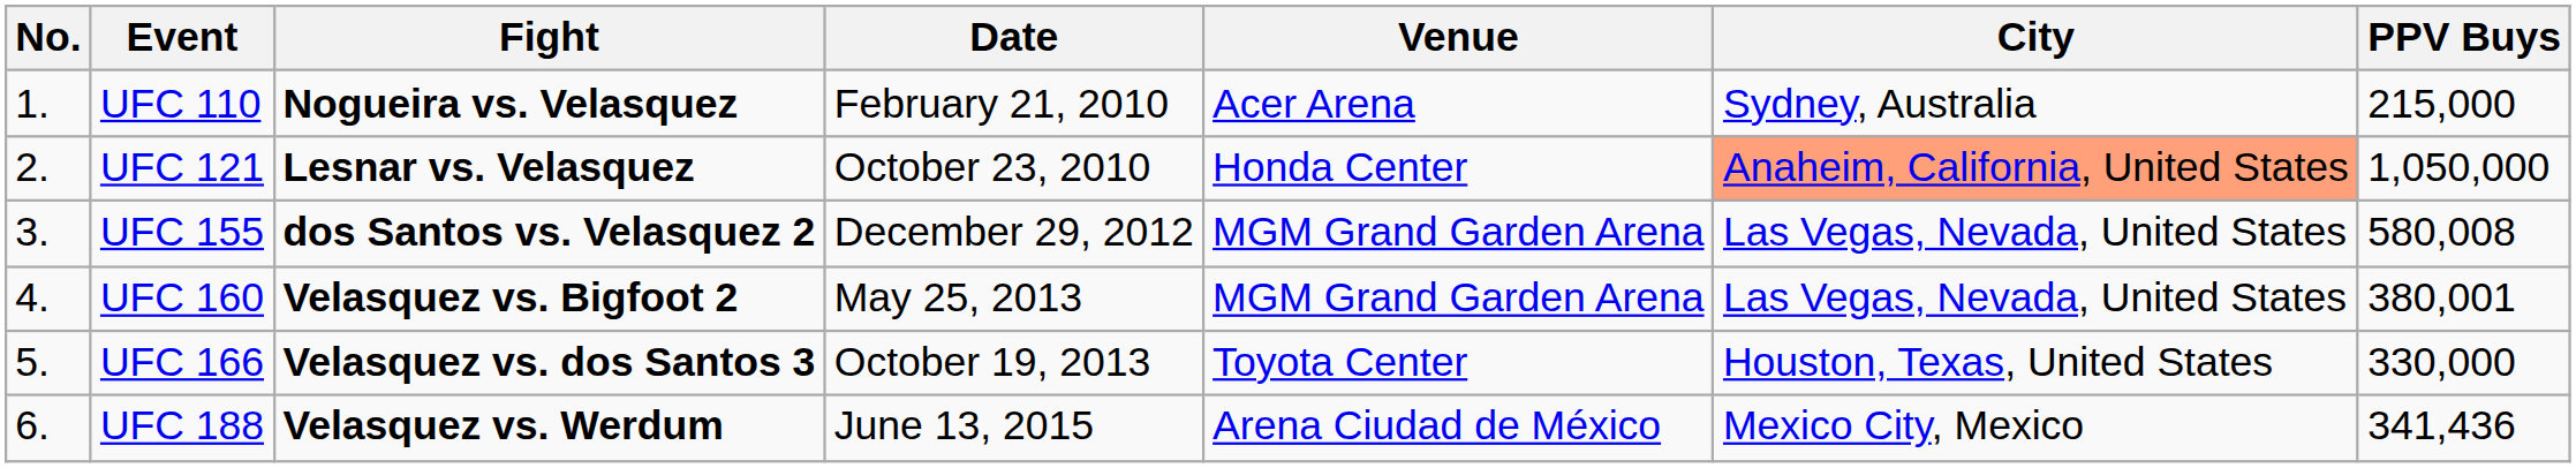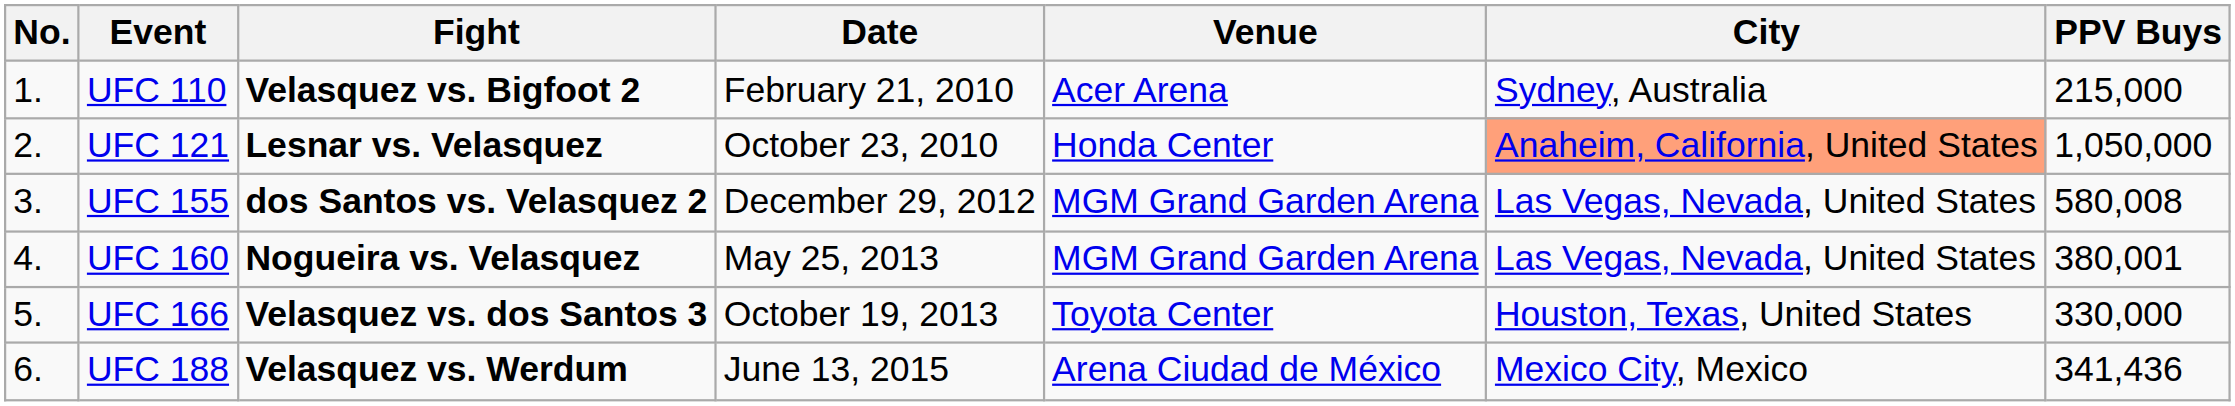 <table class="wikitable">
 <tr>
 <th>No.</th>
 <th>Event</th>
 <th>Fight</th>
 <th>Date</th>
 <th>Venue</th>
 <th>City</th>
 <th>PPV Buys</th>
 </tr>
 <tr>
 <td>1.</td>
 <td><a href='#'>UFC 110</a></td>
-<td><strong>Nogueira vs. Velasquez</strong></td>
+<td><strong>Velasquez vs. Bigfoot 2</strong></td>
 <td>February 21, 2010</td>
 <td><a href='#'>Acer Arena</a></td>
 <td><a href='#'>Sydney</a>, Australia</td>
 <td>215,000</td>
 </tr>
 <tr>
 <td>2.</td>
 <td><a href='#'>UFC 121</a></td>
 <td><strong>Lesnar vs. Velasquez</strong></td>
 <td>October 23, 2010</td>
 <td><a href='#'>Honda Center</a></td>
 <td style="background: lightsalmon;"><a href='#'>Anaheim, California</a>, United States</td>
 <td>1,050,000</td>
 </tr>
 <tr>
 <td>3.</td>
 <td><a href='#'>UFC 155</a></td>
 <td><strong>dos Santos vs. Velasquez 2</strong></td>
 <td>December 29, 2012</td>
 <td><a href='#'>MGM Grand Garden Arena</a></td>
 <td><a href='#'>Las Vegas, Nevada</a>, United States</td>
 <td>580,008</td>
 </tr>
 <tr>
 <td>4.</td>
 <td><a href='#'>UFC 160</a></td>
-<td><strong>Velasquez vs. Bigfoot 2</strong></td>
+<td><strong>Nogueira vs. Velasquez</strong></td>
 <td>May 25, 2013</td>
 <td><a href='#'>MGM Grand Garden Arena</a></td>
 <td><a href='#'>Las Vegas, Nevada</a>, United States</td>
 <td>380,001</td>
 </tr>
 <tr>
 <td>5.</td>
 <td><a href='#'>UFC 166</a></td>
 <td><strong>Velasquez vs. dos Santos 3</strong></td>
 <td>October 19, 2013</td>
 <td><a href='#'>Toyota Center</a></td>
 <td><a href='#'>Houston, Texas</a>, United States</td>
 <td>330,000</td>
 </tr>
 <tr>
 <td>6.</td>
 <td><a href='#'>UFC 188</a></td>
 <td><strong>Velasquez vs. Werdum</strong></td>
 <td>June 13, 2015</td>
 <td><a href='#'>Arena Ciudad de México</a></td>
 <td><a href='#'>Mexico City</a>, Mexico</td>
 <td>341,436</td>
 </tr>
 </table>
